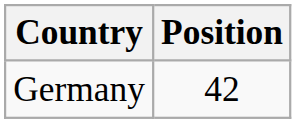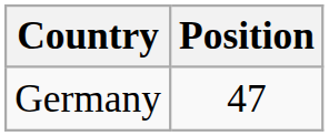 <table class="wikitable sortable">
 <tr>
 <th align="left">Country</th>
 <th align="center">Position</th>
 </tr>
 <tr>
 <td align="left">Germany</td>
-<td align="center">42</td>
+<td align="center">47</td>
 </tr>
 </table>
